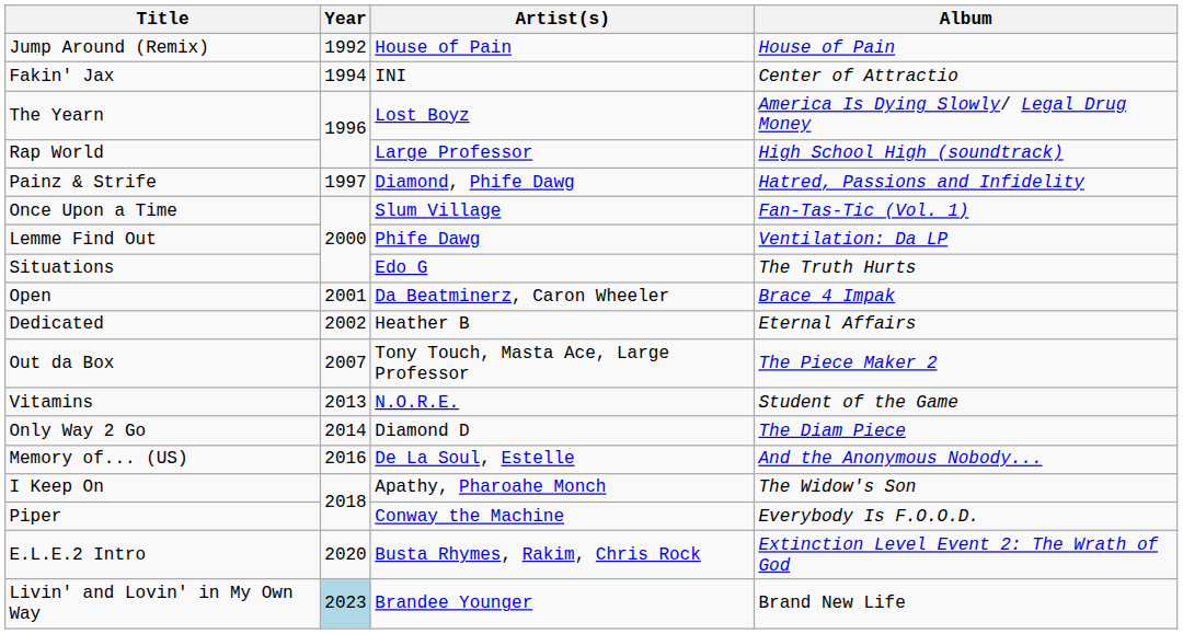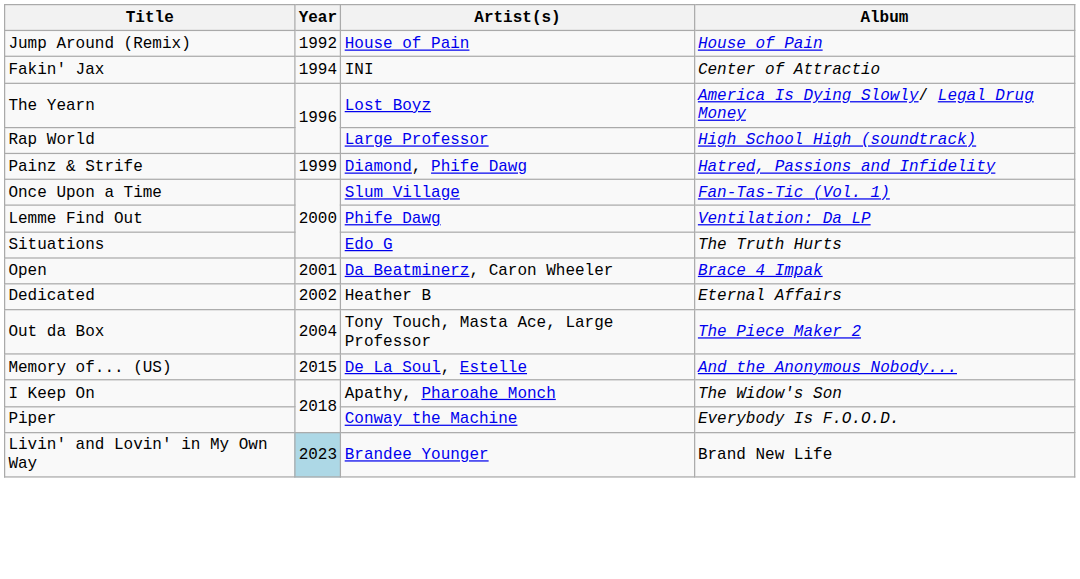 <table class="wikitable">
 <tr>
 <th>Title</th>
 <th>Year</th>
 <th>Artist(s)</th>
 <th>Album</th>
 </tr>
 <tr>
 <td>Jump Around (Remix)</td>
 <td>1992</td>
 <td><a href='#'>House of Pain</a></td>
 <td><a href='#'><em>House of Pain</em></a></td>
 </tr>
 <tr>
 <td>Fakin' Jax</td>
 <td>1994</td>
 <td>INI</td>
 <td><em>Center of Attractio</em></td>
 </tr>
 <tr>
 <td>The Yearn</td>
 <td rowspan="2">1996</td>
 <td><a href='#'>Lost Boyz</a></td>
 <td><a href='#'><em>America Is Dying Slowly</em></a>/ <a href='#'><em>Legal Drug Money</em></a></td>
 </tr>
 <tr>
 <td>Rap World</td>
 <td><a href='#'>Large Professor</a></td>
 <td><a href='#'><em>High School High (soundtrack)</em></a></td>
 </tr>
 <tr>
 <td>Painz & Strife</td>
-<td>1997</td>
+<td>1999</td>
 <td><a href='#'>Diamond</a>, <a href='#'>Phife Dawg</a></td>
 <td><a href='#'><em>Hatred, Passions and Infidelity</em></a></td>
 </tr>
 <tr>
 <td>Once Upon a Time</td>
 <td rowspan="3">2000</td>
 <td><a href='#'>Slum Village</a></td>
 <td><a href='#'><em>Fan-Tas-Tic (Vol. 1)</em></a></td>
 </tr>
 <tr>
 <td>Lemme Find Out</td>
 <td><a href='#'>Phife Dawg</a></td>
 <td><a href='#'><em>Ventilation: Da LP</em></a></td>
 </tr>
 <tr>
 <td>Situations</td>
 <td><a href='#'>Edo G</a></td>
 <td><em>The Truth Hurts</em></td>
 </tr>
 <tr>
 <td>Open</td>
 <td>2001</td>
 <td><a href='#'>Da Beatminerz</a>, Caron Wheeler</td>
 <td><a href='#'><em>Brace 4 Impak</em></a></td>
 </tr>
 <tr>
 <td>Dedicated</td>
 <td>2002</td>
 <td>Heather B</td>
 <td><em>Eternal Affairs</em></td>
 </tr>
 <tr>
 <td>Out da Box</td>
-<td>2007</td>
+<td>2004</td>
 <td>Tony Touch, Masta Ace, Large Professor</td>
 <td><a href='#'><em>The Piece Maker 2</em></a></td>
 </tr>
 <tr>
-<td>Vitamins</td>
-<td>2013</td>
-<td><a href='#'>N.O.R.E.</a></td>
-<td><em>Student of the Game</em></td>
-</tr>
-<tr>
-<td>Only Way 2 Go</td>
-<td>2014</td>
-<td>Diamond D</td>
-<td><a href='#'><em>The Diam Piece</em></a></td>
-</tr>
-<tr>
 <td>Memory of... (US)</td>
-<td>2016</td>
+<td>2015</td>
 <td><a href='#'>De La Soul</a>, <a href='#'>Estelle</a></td>
 <td><a href='#'><em>And the Anonymous Nobody...</em></a></td>
 </tr>
 <tr>
 <td>I Keep On</td>
 <td rowspan="2">2018</td>
 <td>Apathy, <a href='#'>Pharoahe Monch</a></td>
 <td><em>The Widow's Son</em></td>
 </tr>
 <tr>
 <td>Piper</td>
 <td><a href='#'>Conway the Machine</a></td>
 <td><em>Everybody Is F.O.O.D.</em></td>
 </tr>
 <tr>
-<td>E.L.E.2 Intro</td>
-<td>2020</td>
-<td><a href='#'>Busta Rhymes</a>, <a href='#'>Rakim</a>, <a href='#'>Chris Rock</a></td>
-<td><a href='#'><em>Extinction Level Event 2: The Wrath of God</em></a></td>
-</tr>
-<tr>
 <td>Livin' and Lovin' in My Own Way</td>
 <td style="background: lightblue;">2023</td>
 <td><a href='#'>Brandee Younger</a></td>
 <td>Brand New Life</td>
 </tr>
 </table>
